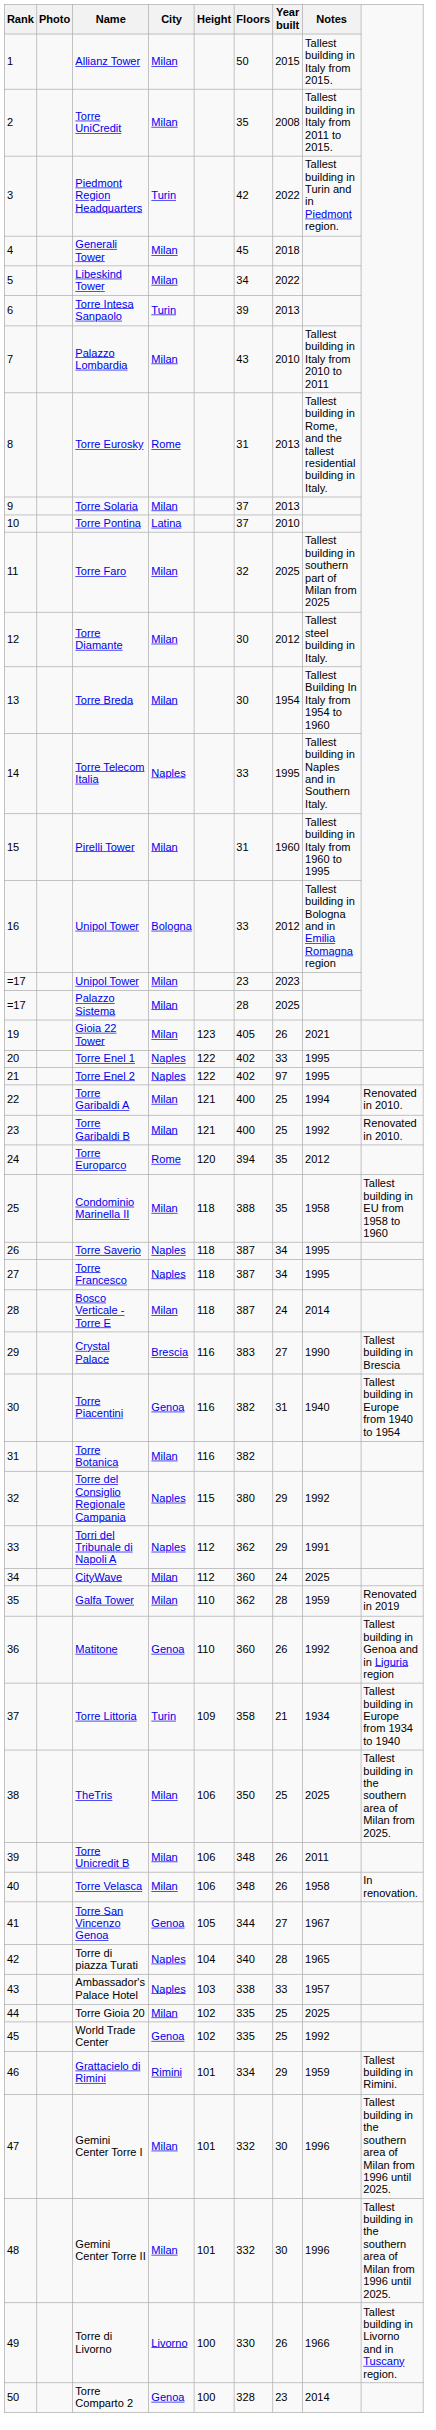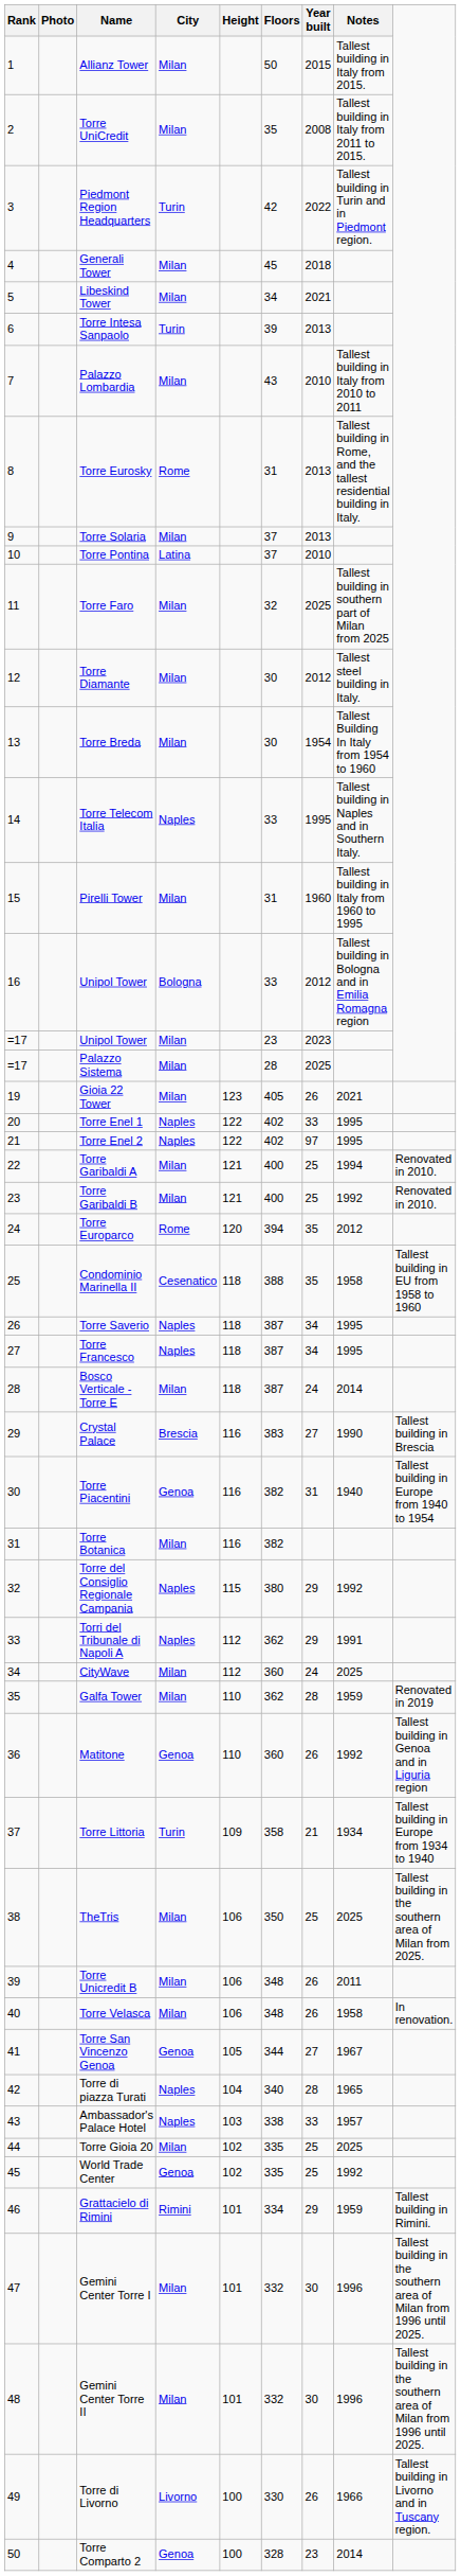 <table class="wikitable sortable">
 <tr>
 <th>Rank</th>
 <th>Photo</th>
 <th>Name</th>
 <th>City</th>
 <th>Height</th>
 <th>Floors</th>
 <th>Year built</th>
 <th>Notes</th>
 </tr>
 <tr>
 <td>1</td>
 <td></td>
 <td><a href='#'>Allianz Tower</a></td>
 <td><a href='#'>Milan</a></td>
 <td></td>
 <td>50</td>
 <td>2015</td>
 <td>Tallest building in Italy from 2015.</td>
 </tr>
 <tr>
 <td>2</td>
 <td></td>
 <td><a href='#'>Torre UniCredit</a></td>
 <td><a href='#'>Milan</a></td>
 <td></td>
 <td>35</td>
 <td>2008</td>
 <td>Tallest building in Italy from 2011 to 2015.</td>
 </tr>
 <tr>
 <td>3</td>
 <td></td>
 <td><a href='#'>Piedmont Region Headquarters</a></td>
 <td><a href='#'>Turin</a></td>
 <td></td>
 <td>42</td>
 <td>2022</td>
 <td>Tallest building in Turin and in <a href='#'>Piedmont</a> region.</td>
 </tr>
 <tr>
 <td>4</td>
 <td></td>
 <td><a href='#'>Generali Tower</a></td>
 <td><a href='#'>Milan</a></td>
 <td></td>
 <td>45</td>
 <td>2018</td>
 <td></td>
 </tr>
 <tr>
 <td>5</td>
 <td></td>
 <td><a href='#'>Libeskind Tower</a></td>
 <td><a href='#'>Milan</a></td>
 <td></td>
 <td>34</td>
-<td>2022</td>
+<td>2021</td>
 <td></td>
 </tr>
 <tr>
 <td>6</td>
 <td></td>
 <td><a href='#'>Torre Intesa Sanpaolo</a></td>
 <td><a href='#'>Turin</a></td>
 <td></td>
 <td>39</td>
 <td>2013</td>
 <td></td>
 </tr>
 <tr>
 <td>7</td>
 <td></td>
 <td><a href='#'>Palazzo Lombardia</a></td>
 <td><a href='#'>Milan</a></td>
 <td></td>
 <td>43</td>
 <td>2010</td>
 <td>Tallest building in Italy from 2010 to 2011</td>
 </tr>
 <tr>
 <td>8</td>
 <td></td>
 <td><a href='#'>Torre Eurosky</a></td>
 <td><a href='#'>Rome</a></td>
 <td></td>
 <td>31</td>
 <td>2013</td>
 <td>Tallest building in Rome, and the tallest residential building in Italy.</td>
 </tr>
 <tr>
 <td>9</td>
 <td></td>
 <td><a href='#'>Torre Solaria</a></td>
 <td><a href='#'>Milan</a></td>
 <td></td>
 <td>37</td>
 <td>2013</td>
 <td></td>
 </tr>
 <tr>
 <td>10</td>
 <td></td>
 <td><a href='#'>Torre Pontina</a></td>
 <td><a href='#'>Latina</a></td>
 <td></td>
 <td>37</td>
 <td>2010</td>
 <td></td>
 </tr>
 <tr>
 <td>11</td>
 <td></td>
 <td><a href='#'>Torre Faro</a></td>
 <td><a href='#'>Milan</a></td>
 <td></td>
 <td>32</td>
 <td>2025</td>
 <td>Tallest building in southern part of Milan from 2025</td>
 </tr>
 <tr>
 <td>12</td>
 <td></td>
 <td><a href='#'>Torre Diamante</a></td>
 <td><a href='#'>Milan</a></td>
 <td></td>
 <td>30</td>
 <td>2012</td>
 <td>Tallest steel building in Italy.</td>
 </tr>
 <tr>
 <td>13</td>
 <td></td>
 <td><a href='#'>Torre Breda</a></td>
 <td><a href='#'>Milan</a></td>
 <td></td>
 <td>30</td>
 <td>1954</td>
 <td>Tallest Building In Italy from 1954 to 1960</td>
 </tr>
 <tr>
 <td>14</td>
 <td></td>
 <td><a href='#'>Torre Telecom Italia</a></td>
 <td><a href='#'>Naples</a></td>
 <td></td>
 <td>33</td>
 <td>1995</td>
 <td>Tallest building in Naples and in Southern Italy.</td>
 </tr>
 <tr>
 <td>15</td>
 <td></td>
 <td><a href='#'>Pirelli Tower</a></td>
 <td><a href='#'>Milan</a></td>
 <td></td>
 <td>31</td>
 <td>1960</td>
 <td>Tallest building in Italy from 1960 to 1995</td>
 </tr>
 <tr>
 <td>16</td>
 <td></td>
 <td><a href='#'>Unipol Tower</a></td>
 <td><a href='#'>Bologna</a></td>
 <td></td>
 <td>33</td>
 <td>2012</td>
 <td>Tallest building in Bologna and in <a href='#'>Emilia Romagna</a> region</td>
 </tr>
 <tr>
 <td>=17</td>
 <td></td>
 <td><a href='#'>Unipol Tower</a></td>
 <td><a href='#'>Milan</a></td>
 <td></td>
 <td>23</td>
 <td>2023</td>
 <td></td>
 </tr>
 <tr>
 <td>=17</td>
 <td></td>
 <td><a href='#'>Palazzo Sistema</a></td>
 <td><a href='#'>Milan</a></td>
 <td></td>
 <td>28</td>
 <td>2025</td>
 <td></td>
 </tr>
 <tr>
 <td>19</td>
 <td></td>
 <td><a href='#'>Gioia 22 Tower</a></td>
 <td><a href='#'>Milan</a></td>
 <td>123</td>
 <td>405</td>
 <td>26</td>
 <td>2021</td>
 <td></td>
 </tr>
 <tr>
 <td>20</td>
 <td></td>
 <td><a href='#'>Torre Enel 1</a></td>
 <td><a href='#'>Naples</a></td>
 <td>122</td>
 <td>402</td>
 <td>33</td>
 <td>1995</td>
 <td></td>
 </tr>
 <tr>
 <td>21</td>
 <td></td>
 <td><a href='#'>Torre Enel 2</a></td>
 <td><a href='#'>Naples</a></td>
 <td>122</td>
 <td>402</td>
 <td>97</td>
 <td>1995</td>
 <td></td>
 </tr>
 <tr>
 <td>22</td>
 <td></td>
 <td><a href='#'>Torre Garibaldi A</a></td>
 <td><a href='#'>Milan</a></td>
 <td>121</td>
 <td>400</td>
 <td>25</td>
 <td>1994</td>
 <td>Renovated in 2010.</td>
 </tr>
 <tr>
 <td>23</td>
 <td></td>
 <td><a href='#'>Torre Garibaldi B</a></td>
 <td><a href='#'>Milan</a></td>
 <td>121</td>
 <td>400</td>
 <td>25</td>
 <td>1992</td>
 <td>Renovated in 2010.</td>
 </tr>
 <tr>
 <td>24</td>
 <td></td>
 <td><a href='#'>Torre Europarco</a></td>
 <td><a href='#'>Rome</a></td>
 <td>120</td>
 <td>394</td>
 <td>35</td>
 <td>2012</td>
 <td></td>
 </tr>
 <tr>
 <td>25</td>
 <td></td>
 <td><a href='#'>Condominio Marinella II</a></td>
-<td><a href='#'>Milan</a></td>
+<td><a href='#'>Cesenatico</a></td>
 <td>118</td>
 <td>388</td>
 <td>35</td>
 <td>1958</td>
 <td>Tallest building in EU from 1958 to 1960</td>
 </tr>
 <tr>
 <td>26</td>
 <td></td>
 <td><a href='#'>Torre Saverio</a></td>
 <td><a href='#'>Naples</a></td>
 <td>118</td>
 <td>387</td>
 <td>34</td>
 <td>1995</td>
 <td></td>
 </tr>
 <tr>
 <td>27</td>
 <td></td>
 <td><a href='#'>Torre Francesco</a></td>
 <td><a href='#'>Naples</a></td>
 <td>118</td>
 <td>387</td>
 <td>34</td>
 <td>1995</td>
 <td></td>
 </tr>
 <tr>
 <td>28</td>
 <td></td>
 <td><a href='#'>Bosco Verticale - Torre E</a></td>
 <td><a href='#'>Milan</a></td>
 <td>118</td>
 <td>387</td>
 <td>24</td>
 <td>2014</td>
 <td></td>
 </tr>
 <tr>
 <td>29</td>
 <td></td>
 <td><a href='#'>Crystal Palace</a></td>
 <td><a href='#'>Brescia</a></td>
 <td>116</td>
 <td>383</td>
 <td>27</td>
 <td>1990</td>
 <td>Tallest building in Brescia</td>
 </tr>
 <tr>
 <td>30</td>
 <td></td>
 <td><a href='#'>Torre Piacentini</a></td>
 <td><a href='#'>Genoa</a></td>
 <td>116</td>
 <td>382</td>
 <td>31</td>
 <td>1940</td>
 <td>Tallest building in Europe from 1940 to 1954</td>
 </tr>
 <tr>
 <td>31</td>
 <td></td>
 <td><a href='#'>Torre Botanica</a></td>
 <td><a href='#'>Milan</a></td>
 <td>116</td>
 <td>382</td>
 <td></td>
 <td></td>
 <td></td>
 </tr>
 <tr>
 <td>32</td>
 <td></td>
 <td><a href='#'>Torre del Consiglio Regionale Campania</a></td>
 <td><a href='#'>Naples</a></td>
 <td>115</td>
 <td>380</td>
 <td>29</td>
 <td>1992</td>
 <td></td>
 </tr>
 <tr>
 <td>33</td>
 <td></td>
 <td><a href='#'>Torri del Tribunale di Napoli A</a></td>
 <td><a href='#'>Naples</a></td>
 <td>112</td>
 <td>362</td>
 <td>29</td>
 <td>1991</td>
 <td></td>
 </tr>
 <tr>
 <td>34</td>
 <td></td>
 <td><a href='#'>CityWave</a></td>
 <td><a href='#'>Milan</a></td>
 <td>112</td>
 <td>360</td>
 <td>24</td>
 <td>2025</td>
 <td></td>
 </tr>
 <tr>
 <td>35</td>
 <td></td>
 <td><a href='#'>Galfa Tower</a></td>
 <td><a href='#'>Milan</a></td>
 <td>110</td>
 <td>362</td>
 <td>28</td>
 <td>1959</td>
 <td>Renovated in 2019</td>
 </tr>
 <tr>
 <td>36</td>
 <td></td>
 <td><a href='#'>Matitone</a></td>
 <td><a href='#'>Genoa</a></td>
 <td>110</td>
 <td>360</td>
 <td>26</td>
 <td>1992</td>
 <td>Tallest building in Genoa and in <a href='#'>Liguria</a> region</td>
 </tr>
 <tr>
 <td>37</td>
 <td></td>
 <td><a href='#'>Torre Littoria</a></td>
 <td><a href='#'>Turin</a></td>
 <td>109</td>
 <td>358</td>
 <td>21</td>
 <td>1934</td>
 <td>Tallest building in Europe from 1934 to 1940</td>
 </tr>
 <tr>
 <td>38</td>
 <td></td>
 <td><a href='#'>TheTris</a></td>
 <td><a href='#'>Milan</a></td>
 <td>106</td>
 <td>350</td>
 <td>25</td>
 <td>2025</td>
 <td>Tallest building in the southern area of Milan from 2025.</td>
 </tr>
 <tr>
 <td>39</td>
 <td></td>
 <td><a href='#'>Torre Unicredit B</a></td>
 <td><a href='#'>Milan</a></td>
 <td>106</td>
 <td>348</td>
 <td>26</td>
 <td>2011</td>
 <td></td>
 </tr>
 <tr>
 <td>40</td>
 <td></td>
 <td><a href='#'>Torre Velasca</a></td>
 <td><a href='#'>Milan</a></td>
 <td>106</td>
 <td>348</td>
 <td>26</td>
 <td>1958</td>
 <td>In renovation.</td>
 </tr>
 <tr>
 <td>41</td>
 <td></td>
 <td><a href='#'>Torre San Vincenzo Genoa</a></td>
 <td><a href='#'>Genoa</a></td>
 <td>105</td>
 <td>344</td>
 <td>27</td>
 <td>1967</td>
 <td></td>
 </tr>
 <tr>
 <td>42</td>
 <td></td>
 <td>Torre di piazza Turati</td>
 <td><a href='#'>Naples</a></td>
 <td>104</td>
 <td>340</td>
 <td>28</td>
 <td>1965</td>
 <td></td>
 </tr>
 <tr>
 <td>43</td>
 <td></td>
 <td>Ambassador's Palace Hotel</td>
 <td><a href='#'>Naples</a></td>
 <td>103</td>
 <td>338</td>
 <td>33</td>
 <td 1957>1957</td>
 <td></td>
 </tr>
 <tr>
 <td>44</td>
 <td></td>
 <td>Torre Gioia 20</td>
 <td><a href='#'>Milan</a></td>
 <td>102</td>
 <td>335</td>
 <td>25</td>
 <td>2025</td>
 <td></td>
 </tr>
 <tr>
 <td>45</td>
 <td></td>
 <td>World Trade Center</td>
 <td><a href='#'>Genoa</a></td>
 <td>102</td>
 <td>335</td>
 <td>25</td>
 <td>1992</td>
 <td></td>
 </tr>
 <tr>
 <td>46</td>
 <td></td>
 <td><a href='#'>Grattacielo di Rimini</a></td>
 <td><a href='#'>Rimini</a></td>
 <td>101</td>
 <td>334</td>
 <td>29</td>
 <td>1959</td>
 <td>Tallest building in Rimini.</td>
 </tr>
 <tr>
 <td>47</td>
 <td></td>
 <td>Gemini Center Torre I</td>
 <td><a href='#'>Milan</a></td>
 <td>101</td>
 <td>332</td>
 <td>30</td>
 <td>1996</td>
 <td>Tallest building in the southern area of Milan from 1996 until 2025.</td>
 </tr>
 <tr>
 <td>48</td>
 <td></td>
 <td>Gemini Center Torre II</td>
 <td><a href='#'>Milan</a></td>
 <td>101</td>
 <td>332</td>
 <td>30</td>
 <td>1996</td>
 <td>Tallest  building in the southern area of Milan from 1996 until 2025.</td>
 </tr>
 <tr>
 <td>49</td>
 <td></td>
 <td>Torre di Livorno</td>
 <td><a href='#'>Livorno</a></td>
 <td>100</td>
 <td>330</td>
 <td>26</td>
 <td>1966</td>
 <td>Tallest building in Livorno and in <a href='#'>Tuscany</a> region.</td>
 </tr>
 <tr>
 <td>50</td>
 <td></td>
 <td>Torre Comparto 2</td>
 <td><a href='#'>Genoa</a></td>
 <td>100</td>
 <td>328</td>
 <td>23</td>
 <td>2014</td>
 <td></td>
 </tr>
 </table>
